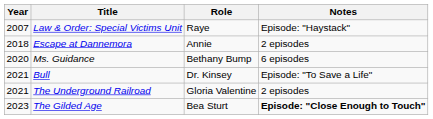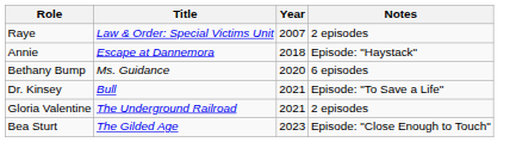 <table class="wikitable">
 <tr>
+<th>Role</th>
+<th>Title</th>
 <th>Year</th>
-<th>Title</th>
-<th>Role</th>
 <th>Notes</th>
 </tr>
 <tr>
+<td>Raye</td>
+<td><em><a href='#'>Law & Order: Special Victims Unit</a></em></td>
 <td>2007</td>
-<td><em><a href='#'>Law & Order: Special Victims Unit</a></em></td>
-<td>Raye</td>
+<td>2 episodes</td>
+</tr>
+<tr>
+<td>Annie</td>
+<td><em><a href='#'>Escape at Dannemora</a></em></td>
+<td>2018</td>
 <td>Episode: "Haystack"</td>
 </tr>
 <tr>
-<td>2018</td>
-<td><em><a href='#'>Escape at Dannemora</a></em></td>
-<td>Annie</td>
+<td>Bethany Bump</td>
+<td><em>Ms. Guidance</em></td>
+<td>2020</td>
+<td>6 episodes</td>
+</tr>
+<tr>
+<td>Dr. Kinsey</td>
+<td><em><a href='#'>Bull</a></em></td>
+<td>2021</td>
+<td>Episode: "To Save a Life"</td>
+</tr>
+<tr>
+<td>Gloria Valentine</td>
+<td><em><a href='#'>The Underground Railroad</a></em></td>
+<td>2021</td>
 <td>2 episodes</td>
 </tr>
 <tr>
-<td>2020</td>
-<td><em>Ms. Guidance</em></td>
-<td>Bethany Bump</td>
-<td>6 episodes</td>
-</tr>
-<tr>
-<td>2021</td>
-<td><em><a href='#'>Bull</a></em></td>
-<td>Dr. Kinsey</td>
-<td>Episode: "To Save a Life"</td>
-</tr>
-<tr>
-<td>2021</td>
-<td><em><a href='#'>The Underground Railroad</a></em></td>
-<td>Gloria Valentine</td>
-<td>2 episodes</td>
-</tr>
-<tr>
+<td>Bea Sturt</td>
+<td><em><a href='#'>The Gilded Age</a></em></td>
 <td>2023</td>
-<td><em><a href='#'>The Gilded Age</a></em></td>
-<td>Bea Sturt</td>
-<td><strong>Episode: "Close Enough to Touch"</strong></td>
+<td>Episode: "Close Enough to Touch"</td>
 </tr>
 </table>
